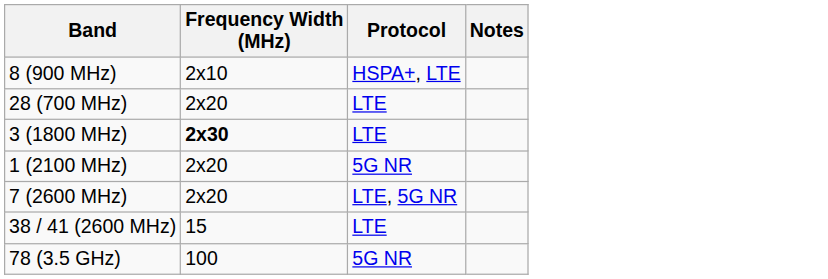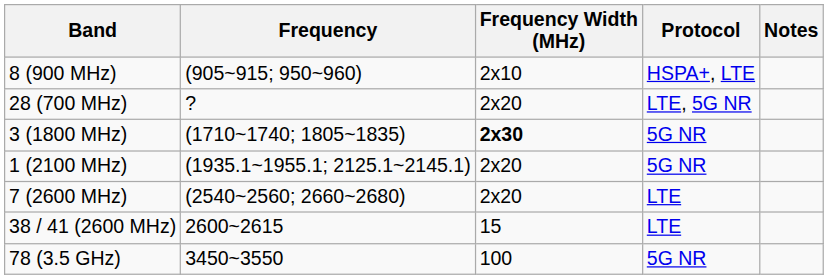 <table class="wikitable sortable">
 <tr>
 <th>Band</th>
+<th>Frequency</th>
 <th>Frequency Width<br>(MHz)</th>
 <th>Protocol</th>
 <th>Notes</th>
 </tr>
 <tr>
 <td>8 (900 MHz)</td>
+<td>(905~915; 950~960)</td>
 <td>2x10</td>
 <td><a href='#'>HSPA+</a>, <a href='#'>LTE</a></td>
 <td></td>
 </tr>
 <tr>
 <td>28 (700 MHz)</td>
+<td>?</td>
 <td>2x20</td>
-<td><a href='#'>LTE</a></td>
+<td><a href='#'>LTE</a>, <a href='#'>5G NR</a></td>
 <td></td>
 </tr>
 <tr>
 <td>3 (1800 MHz)</td>
+<td>(1710~1740; 1805~1835)</td>
 <td><strong>2x30</strong></td>
-<td><a href='#'>LTE</a></td>
+<td><a href='#'>5G NR</a></td>
 <td></td>
 </tr>
 <tr>
 <td>1 (2100 MHz)</td>
+<td>(1935.1~1955.1; 2125.1~2145.1)</td>
 <td>2x20</td>
 <td><a href='#'>5G NR</a></td>
 <td></td>
 </tr>
 <tr>
 <td>7 (2600 MHz)</td>
+<td>(2540~2560; 2660~2680)</td>
 <td>2x20</td>
-<td><a href='#'>LTE</a>, <a href='#'>5G NR</a></td>
+<td><a href='#'>LTE</a></td>
 <td></td>
 </tr>
 <tr>
 <td>38 / 41 (2600 MHz)</td>
+<td>2600~2615</td>
 <td>15</td>
 <td><a href='#'>LTE</a></td>
 <td></td>
 </tr>
 <tr>
 <td>78 (3.5 GHz)</td>
+<td>3450~3550</td>
 <td>100</td>
 <td><a href='#'>5G NR</a></td>
 <td></td>
 </tr>
 </table>
